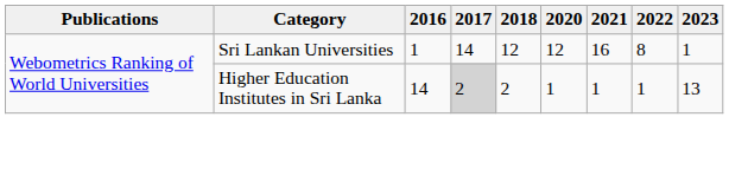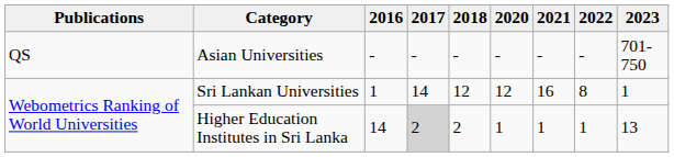 <table class="wikitable" style="margin:1em auto;">
 <tr style="text-align:center;">
 <td style="background:#f0f0f0;"><strong>Publications</strong></td>
 <td style="background:#f0f0f0;"><strong>Category</strong></td>
 <td style="background:#f0f0f0;"><strong>2016</strong></td>
 <td style="background:#f0f0f0;"><strong>2017</strong></td>
 <td style="background:#f0f0f0;"><strong>2018</strong></td>
 <td style="background:#f0f0f0;"><strong>2020</strong></td>
 <td style="background:#f0f0f0;"><strong>2021</strong></td>
 <td style="background:#f0f0f0;"><strong>2022</strong></td>
 <td style="background:#f0f0f0;"><strong>2023</strong></td>
+</tr>
+<tr>
+<td>QS</td>
+<td>Asian Universities</td>
+<td>-</td>
+<td>-</td>
+<td>-</td>
+<td>-</td>
+<td>-</td>
+<td>-</td>
+<td>701-750</td>
 </tr>
 <tr>
 <td rowspan="2"><a href='#'>Webometrics Ranking of World Universities</a></td>
 <td>Sri Lankan Universities</td>
 <td>1</td>
 <td>14</td>
 <td>12</td>
 <td>12</td>
 <td>16</td>
 <td>8</td>
 <td>1</td>
 </tr>
 <tr>
 <td>Higher Education Institutes in Sri Lanka</td>
 <td>14</td>
 <td style="background: lightgrey;">2</td>
 <td>2</td>
 <td>1</td>
 <td>1</td>
 <td>1</td>
 <td>13</td>
 </tr>
 </table>
